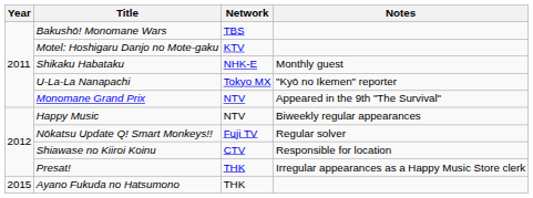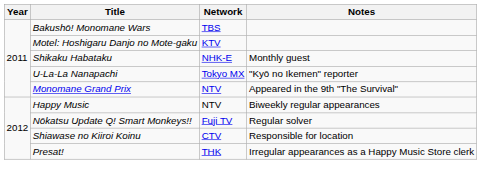 <table class="wikitable">
 <tr>
 <th>Year</th>
 <th>Title</th>
 <th>Network</th>
 <th>Notes</th>
 </tr>
 <tr>
 <td rowspan="5">2011</td>
 <td><em>Bakushō! Monomane Wars</em></td>
 <td><a href='#'>TBS</a></td>
 <td></td>
 </tr>
 <tr>
 <td><em>Motel: Hoshigaru Danjo no Mote-gaku</em></td>
 <td><a href='#'>KTV</a></td>
 <td></td>
 </tr>
 <tr>
 <td><em>Shikaku Habataku</em></td>
 <td><a href='#'>NHK-E</a></td>
 <td>Monthly guest</td>
 </tr>
 <tr>
 <td><em>U-La-La Nanapachi</em></td>
 <td><a href='#'>Tokyo MX</a></td>
 <td>"Kyō no Ikemen" reporter</td>
 </tr>
 <tr>
 <td><em><a href='#'>Monomane Grand Prix</a></em></td>
 <td><a href='#'>NTV</a></td>
 <td>Appeared in the 9th "The Survival"</td>
 </tr>
 <tr>
 <td rowspan="4">2012</td>
 <td><em>Happy Music</em></td>
 <td>NTV</td>
 <td>Biweekly regular appearances</td>
 </tr>
 <tr>
 <td><em>Nōkatsu Update Q! Smart Monkeys!!</em></td>
 <td><a href='#'>Fuji TV</a></td>
 <td>Regular solver</td>
 </tr>
 <tr>
 <td><em>Shiawase no Kiiroi Koinu</em></td>
 <td><a href='#'>CTV</a></td>
 <td>Responsible for location</td>
 </tr>
 <tr>
 <td><em>Presat!</em></td>
 <td><a href='#'>THK</a></td>
 <td>Irregular appearances as a Happy Music Store clerk</td>
 </tr>
-<tr>
-<td>2015</td>
-<td><em>Ayano Fukuda no Hatsumono</em></td>
-<td>THK</td>
-<td></td>
-</tr>
 </table>
